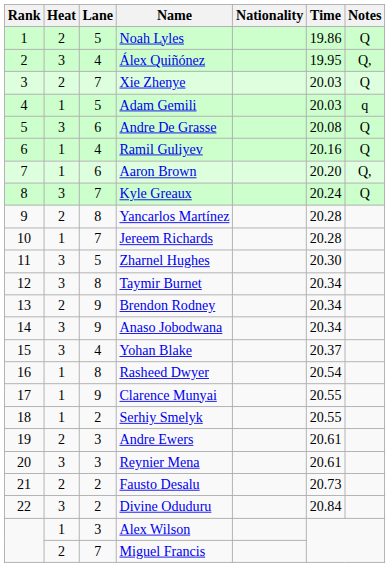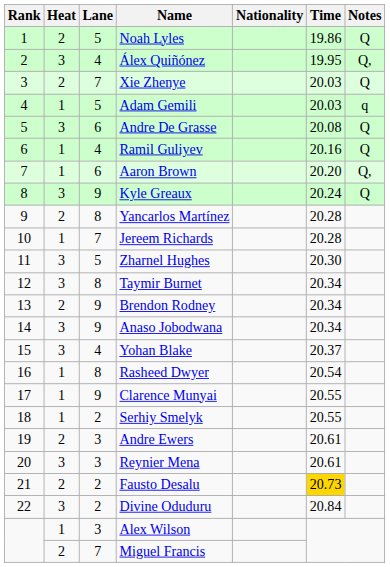 <table class="wikitable sortable" style="text-align:center">
 <tr>
 <th>Rank</th>
 <th>Heat</th>
 <th>Lane</th>
 <th>Name</th>
 <th>Nationality</th>
 <th>Time</th>
 <th>Notes</th>
 </tr>
 <tr bgcolor=ccffcc>
 <td>1</td>
 <td>2</td>
 <td>5</td>
 <td align=left><a href='#'>Noah Lyles</a></td>
 <td align=left></td>
 <td>19.86</td>
 <td>Q</td>
 </tr>
 <tr bgcolor=ccffcc>
 <td>2</td>
 <td>3</td>
 <td>4</td>
 <td align=left><a href='#'>Álex Quiñónez</a></td>
 <td align=left></td>
 <td>19.95</td>
 <td>Q, </td>
 </tr>
 <tr bgcolor=ddffdd>
 <td>3</td>
 <td>2</td>
 <td>7</td>
 <td align=left><a href='#'>Xie Zhenye</a></td>
 <td align=left></td>
 <td>20.03</td>
 <td>Q</td>
 </tr>
 <tr bgcolor=ccffcc>
 <td>4</td>
 <td>1</td>
 <td>5</td>
 <td align=left><a href='#'>Adam Gemili</a></td>
 <td align=left></td>
 <td>20.03</td>
 <td>q</td>
 </tr>
 <tr bgcolor=ccffcc>
 <td>5</td>
 <td>3</td>
 <td>6</td>
 <td align=left><a href='#'>Andre De Grasse</a></td>
 <td align=left></td>
 <td>20.08</td>
 <td>Q</td>
 </tr>
 <tr bgcolor=ccffcc>
 <td>6</td>
 <td>1</td>
 <td>4</td>
 <td align=left><a href='#'>Ramil Guliyev</a></td>
 <td align=left></td>
 <td>20.16</td>
 <td>Q</td>
 </tr>
 <tr bgcolor=ddffdd>
 <td>7</td>
 <td>1</td>
 <td>6</td>
 <td align=left><a href='#'>Aaron Brown</a></td>
 <td align=left></td>
 <td>20.20</td>
 <td>Q, </td>
 </tr>
 <tr bgcolor=ccffcc>
 <td>8</td>
 <td>3</td>
-<td>7</td>
+<td>9</td>
 <td align=left><a href='#'>Kyle Greaux</a></td>
 <td align=left></td>
 <td>20.24</td>
 <td>Q</td>
 </tr>
 <tr>
 <td>9</td>
 <td>2</td>
 <td>8</td>
 <td align=left><a href='#'>Yancarlos Martínez</a></td>
 <td align=left></td>
 <td>20.28</td>
 <td></td>
 </tr>
 <tr>
 <td>10</td>
 <td>1</td>
 <td>7</td>
 <td align=left><a href='#'>Jereem Richards</a></td>
 <td align=left></td>
 <td>20.28</td>
 <td></td>
 </tr>
 <tr>
 <td>11</td>
 <td>3</td>
 <td>5</td>
 <td align=left><a href='#'>Zharnel Hughes</a></td>
 <td align=left></td>
 <td>20.30</td>
 <td></td>
 </tr>
 <tr>
 <td>12</td>
 <td>3</td>
 <td>8</td>
 <td align=left><a href='#'>Taymir Burnet</a></td>
 <td align=left></td>
 <td>20.34</td>
 <td></td>
 </tr>
 <tr>
 <td>13</td>
 <td>2</td>
 <td>9</td>
 <td align=left><a href='#'>Brendon Rodney</a></td>
 <td align=left></td>
 <td>20.34</td>
 <td></td>
 </tr>
 <tr>
 <td>14</td>
 <td>3</td>
 <td>9</td>
 <td align=left><a href='#'>Anaso Jobodwana</a></td>
 <td align=left></td>
 <td>20.34</td>
 <td></td>
 </tr>
 <tr>
 <td>15</td>
 <td>3</td>
 <td>4</td>
 <td align=left><a href='#'>Yohan Blake</a></td>
 <td align=left></td>
 <td>20.37</td>
 <td></td>
 </tr>
 <tr>
 <td>16</td>
 <td>1</td>
 <td>8</td>
 <td align=left><a href='#'>Rasheed Dwyer</a></td>
 <td align=left></td>
 <td>20.54</td>
 <td></td>
 </tr>
 <tr>
 <td>17</td>
 <td>1</td>
 <td>9</td>
 <td align=left><a href='#'>Clarence Munyai</a></td>
 <td align=left></td>
 <td>20.55</td>
 <td></td>
 </tr>
 <tr>
 <td>18</td>
 <td>1</td>
 <td>2</td>
 <td align=left><a href='#'>Serhiy Smelyk</a></td>
 <td align=left></td>
 <td>20.55</td>
 <td></td>
 </tr>
 <tr>
 <td>19</td>
 <td>2</td>
 <td>3</td>
 <td align=left><a href='#'>Andre Ewers</a></td>
 <td align=left></td>
 <td>20.61</td>
 <td></td>
 </tr>
 <tr>
 <td>20</td>
 <td>3</td>
 <td>3</td>
 <td align=left><a href='#'>Reynier Mena</a></td>
 <td align=left></td>
 <td>20.61</td>
 <td></td>
 </tr>
 <tr>
 <td>21</td>
 <td>2</td>
 <td>2</td>
 <td align=left><a href='#'>Fausto Desalu</a></td>
 <td align=left></td>
-<td>20.73</td>
+<td style="background: gold;">20.73</td>
 <td></td>
 </tr>
 <tr>
 <td>22</td>
 <td>3</td>
 <td>2</td>
 <td align=left><a href='#'>Divine Oduduru</a></td>
 <td align=left></td>
 <td>20.84</td>
 <td></td>
 </tr>
 <tr>
 <td rowspan=2></td>
 <td>1</td>
 <td>3</td>
 <td align=left><a href='#'>Alex Wilson</a></td>
 <td align=left></td>
 <td rowspan=2 colspan=2></td>
 </tr>
 <tr>
 <td>2</td>
 <td>7</td>
 <td align=left><a href='#'>Miguel Francis</a></td>
 <td align=left></td>
 </tr>
 </table>
